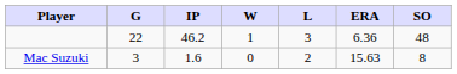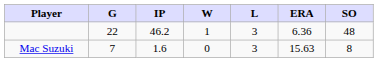 <table class="wikitable sortable">
 <tr>
 <th style="background:#ddf; width:16%;">Player</th>
 <th style="background:#ddf; width:9%;">G</th>
 <th style="background:#ddf; width:9%;">IP</th>
 <th style="background:#ddf; width:9%;">W</th>
 <th style="background:#ddf; width:9%;">L</th>
 <th style="background:#ddf; width:9%;">ERA</th>
 <th style="background:#ddf; width:9%;">SO</th>
 </tr>
 <tr style="text-align:center;">
 <td></td>
 <td>22</td>
 <td>46.2</td>
 <td>1</td>
 <td>3</td>
 <td>6.36</td>
 <td>48</td>
 </tr>
 <tr style="text-align:center;">
 <td><a href='#'>Mac Suzuki</a></td>
-<td>3</td>
+<td>7</td>
 <td>1.6</td>
 <td>0</td>
-<td>2</td>
+<td>3</td>
 <td>15.63</td>
 <td>8</td>
 </tr>
 </table>
